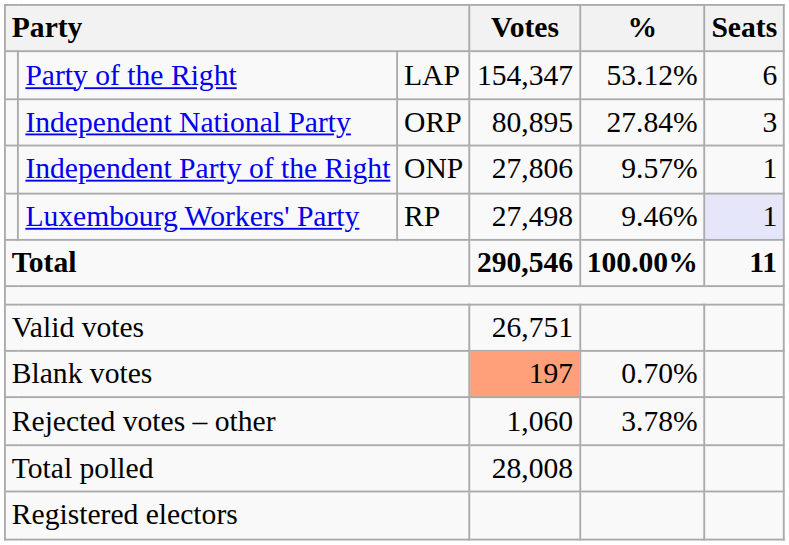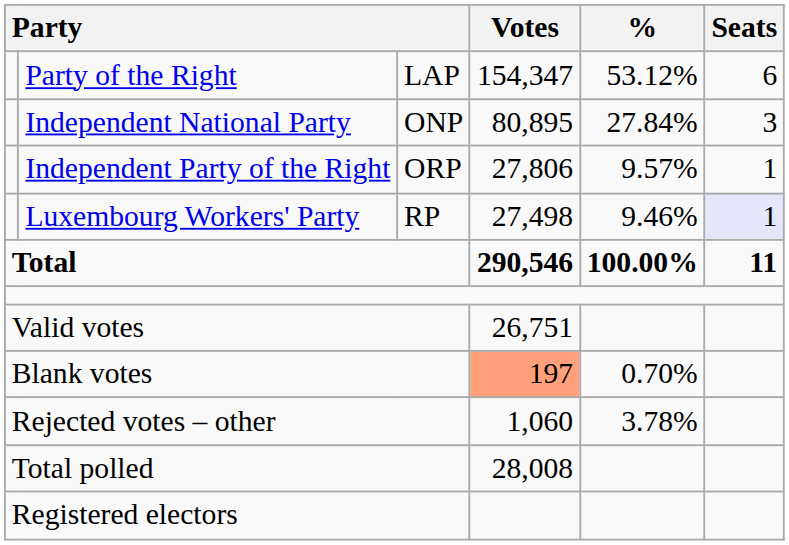 <table class="wikitable" border="1" style="text-align:right;">
 <tr>
 <th style="text-align:left;" valign=bottom colspan=3>Party</th>
 <th align=center valign=bottom width="50">Votes</th>
 <th align=center valign=bottom width="50">%</th>
 <th align=center>Seats</th>
 </tr>
 <tr>
 <td></td>
 <td align=left><a href='#'>Party of the Right</a></td>
 <td align=left>LAP</td>
 <td>154,347</td>
 <td>53.12%</td>
 <td>6</td>
 </tr>
 <tr>
 <td></td>
 <td align=left><a href='#'>Independent National Party</a></td>
-<td align=left>ORP</td>
+<td align=left>ONP</td>
 <td>80,895</td>
 <td>27.84%</td>
 <td>3</td>
 </tr>
 <tr>
 <td></td>
 <td align=left><a href='#'>Independent Party of the Right</a></td>
-<td align=left>ONP</td>
+<td align=left>ORP</td>
 <td>27,806</td>
 <td>9.57%</td>
 <td>1</td>
 </tr>
 <tr>
 <td></td>
 <td align=left><a href='#'>Luxembourg Workers' Party</a></td>
 <td align=left>RP</td>
 <td>27,498</td>
 <td>9.46%</td>
 <td style="background: lavender;">1</td>
 </tr>
 <tr style="font-weight:bold">
 <td align=left colspan=3>Total</td>
 <td>290,546</td>
 <td>100.00%</td>
 <td>11</td>
 </tr>
 <tr>
 <td colspan=6 height="2"></td>
 </tr>
 <tr>
 <td align=left colspan=3>Valid votes</td>
 <td>26,751</td>
 <td></td>
 <td></td>
 </tr>
 <tr>
 <td align=left colspan=3>Blank votes</td>
 <td style="background: lightsalmon;">197</td>
 <td>0.70%</td>
 <td></td>
 </tr>
 <tr>
 <td align=left colspan=3>Rejected votes – other</td>
 <td>1,060</td>
 <td>3.78%</td>
 <td></td>
 </tr>
 <tr>
 <td align=left colspan=3>Total polled</td>
 <td>28,008</td>
 <td></td>
 <td></td>
 </tr>
 <tr>
 <td align=left colspan=3>Registered electors</td>
 <td></td>
 <td></td>
 <td></td>
 </tr>
 </table>
